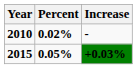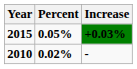 <table class="wikitable">
 <tr>
 <th><strong>Year</strong></th>
 <th><strong>Percent</strong></th>
 <th><strong>Increase</strong></th>
 </tr>
 <tr>
+<td><strong>2015</strong></td>
+<td><strong>0.05%</strong></td>
+<td style="background: green"><strong>+0.03%</strong></td>
+</tr>
+<tr>
 <td><strong>2010</strong></td>
 <td><strong>0.02%</strong></td>
 <td style="background:"><strong>-</strong></td>
 </tr>
-<tr>
-<td><strong>2015</strong></td>
-<td><strong>0.05%</strong></td>
-<td style="background: green"><strong>+0.03%</strong></td>
-</tr>
 </table>
